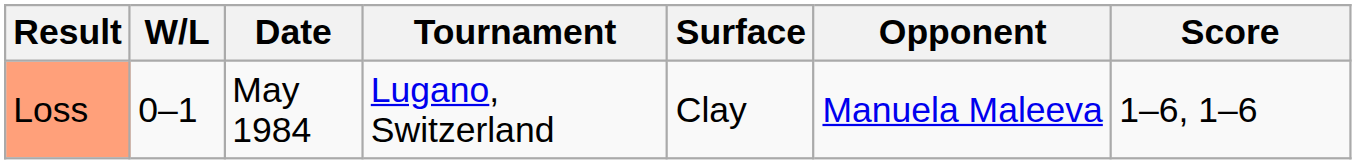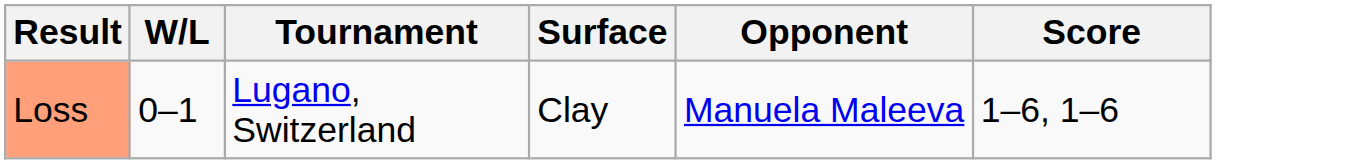 <table class="sortable wikitable">
 <tr>
 <th>Result</th>
 <th style="width:35px" class="unsortable">W/L</th>
-<th style="width:55px">Date</th>
 <th style="width:130px">Tournament</th>
 <th>Surface</th>
 <th>Opponent</th>
 <th style="width:100px" class="unsortable">Score</th>
 </tr>
 <tr>
 <td style="background:#ffa07a;">Loss</td>
 <td>0–1</td>
-<td>May 1984</td>
 <td><a href='#'>Lugano</a>, Switzerland</td>
 <td>Clay</td>
 <td> <a href='#'>Manuela Maleeva</a></td>
 <td>1–6, 1–6</td>
 </tr>
 </table>
